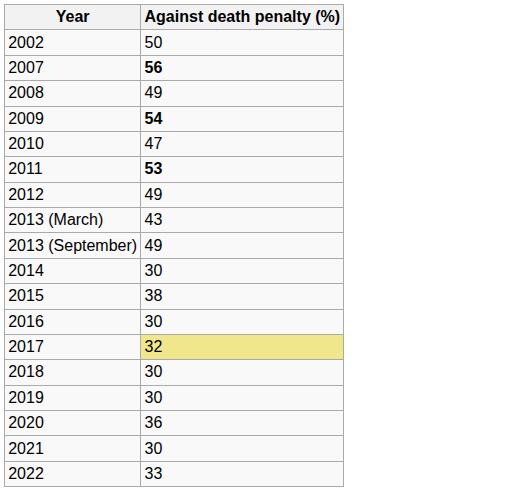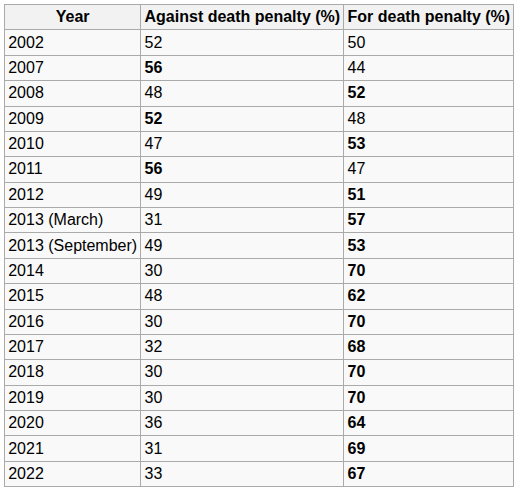 <table class="wikitable sortable">
 <tr>
 <th>Year</th>
 <th>Against death penalty (%)</th>
+<th>For death penalty (%)</th>
 </tr>
 <tr>
 <td>2002</td>
+<td>52</td>
 <td>50</td>
 </tr>
 <tr>
 <td>2007</td>
 <td><strong>56</strong></td>
+<td>44</td>
 </tr>
 <tr>
 <td>2008</td>
-<td>49</td>
+<td>48</td>
+<td><strong>52</strong></td>
 </tr>
 <tr>
 <td>2009</td>
-<td><strong>54</strong></td>
+<td><strong>52</strong></td>
+<td>48</td>
 </tr>
 <tr>
 <td>2010</td>
 <td>47</td>
+<td><strong>53</strong></td>
 </tr>
 <tr>
 <td>2011</td>
-<td><strong>53</strong></td>
+<td><strong>56</strong></td>
+<td>47</td>
 </tr>
 <tr>
 <td>2012</td>
 <td>49</td>
+<td><strong>51</strong></td>
 </tr>
 <tr>
 <td>2013 (March)</td>
-<td>43</td>
+<td>31</td>
+<td><strong>57</strong></td>
 </tr>
 <tr>
 <td>2013 (September)</td>
 <td>49</td>
+<td><strong>53</strong></td>
 </tr>
 <tr>
 <td>2014</td>
 <td>30</td>
+<td><strong>70</strong></td>
 </tr>
 <tr>
 <td>2015</td>
-<td>38</td>
+<td>48</td>
+<td><strong>62</strong></td>
 </tr>
 <tr>
 <td>2016</td>
 <td>30</td>
+<td><strong>70</strong></td>
 </tr>
 <tr>
 <td>2017</td>
-<td style="background: khaki;">32</td>
+<td>32</td>
+<td><strong>68</strong></td>
 </tr>
 <tr>
 <td>2018</td>
 <td>30</td>
+<td><strong>70</strong></td>
 </tr>
 <tr>
 <td>2019</td>
 <td>30</td>
+<td><strong>70</strong></td>
 </tr>
 <tr>
 <td>2020</td>
 <td>36</td>
+<td><strong>64</strong></td>
 </tr>
 <tr>
 <td>2021</td>
-<td>30</td>
+<td>31</td>
+<td><strong>69</strong></td>
 </tr>
 <tr>
 <td>2022</td>
 <td>33</td>
+<td><strong>67</strong></td>
 </tr>
 </table>
